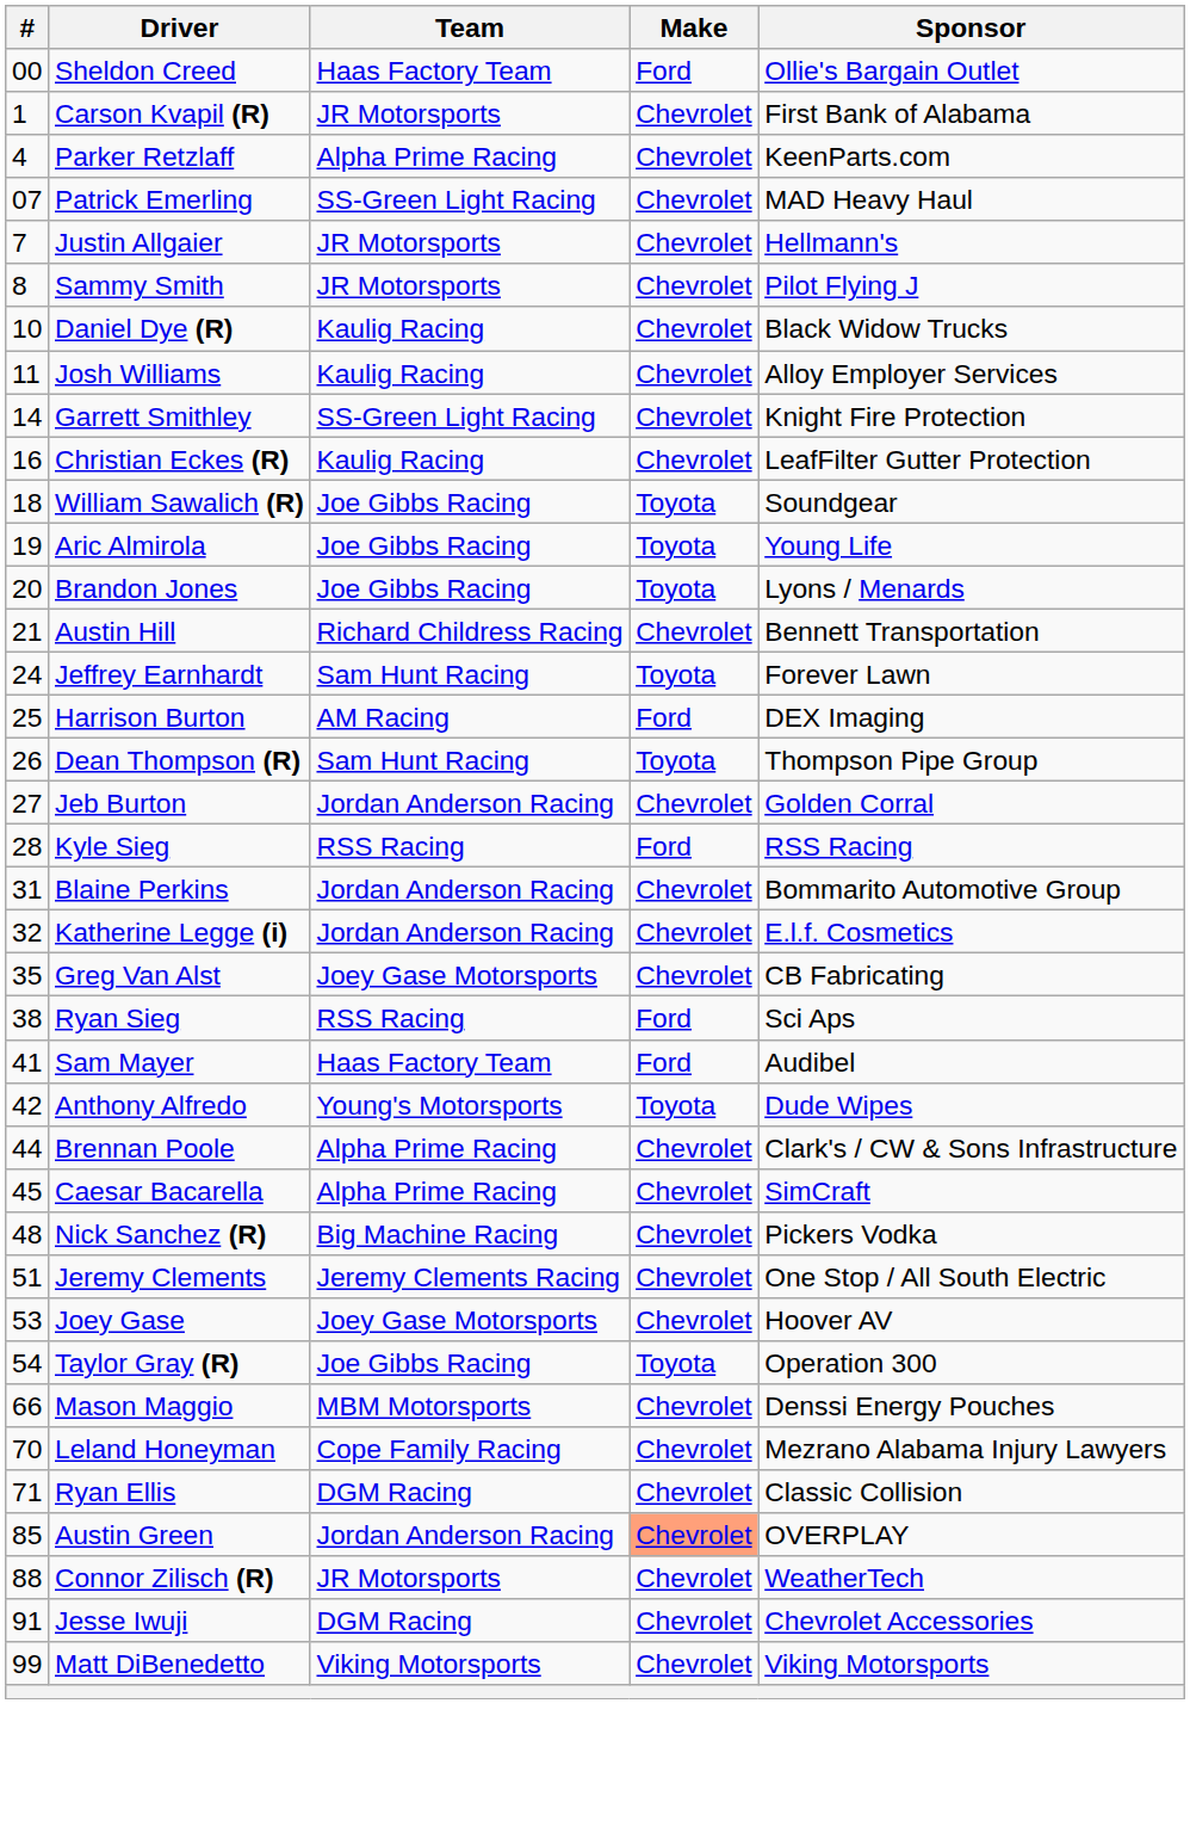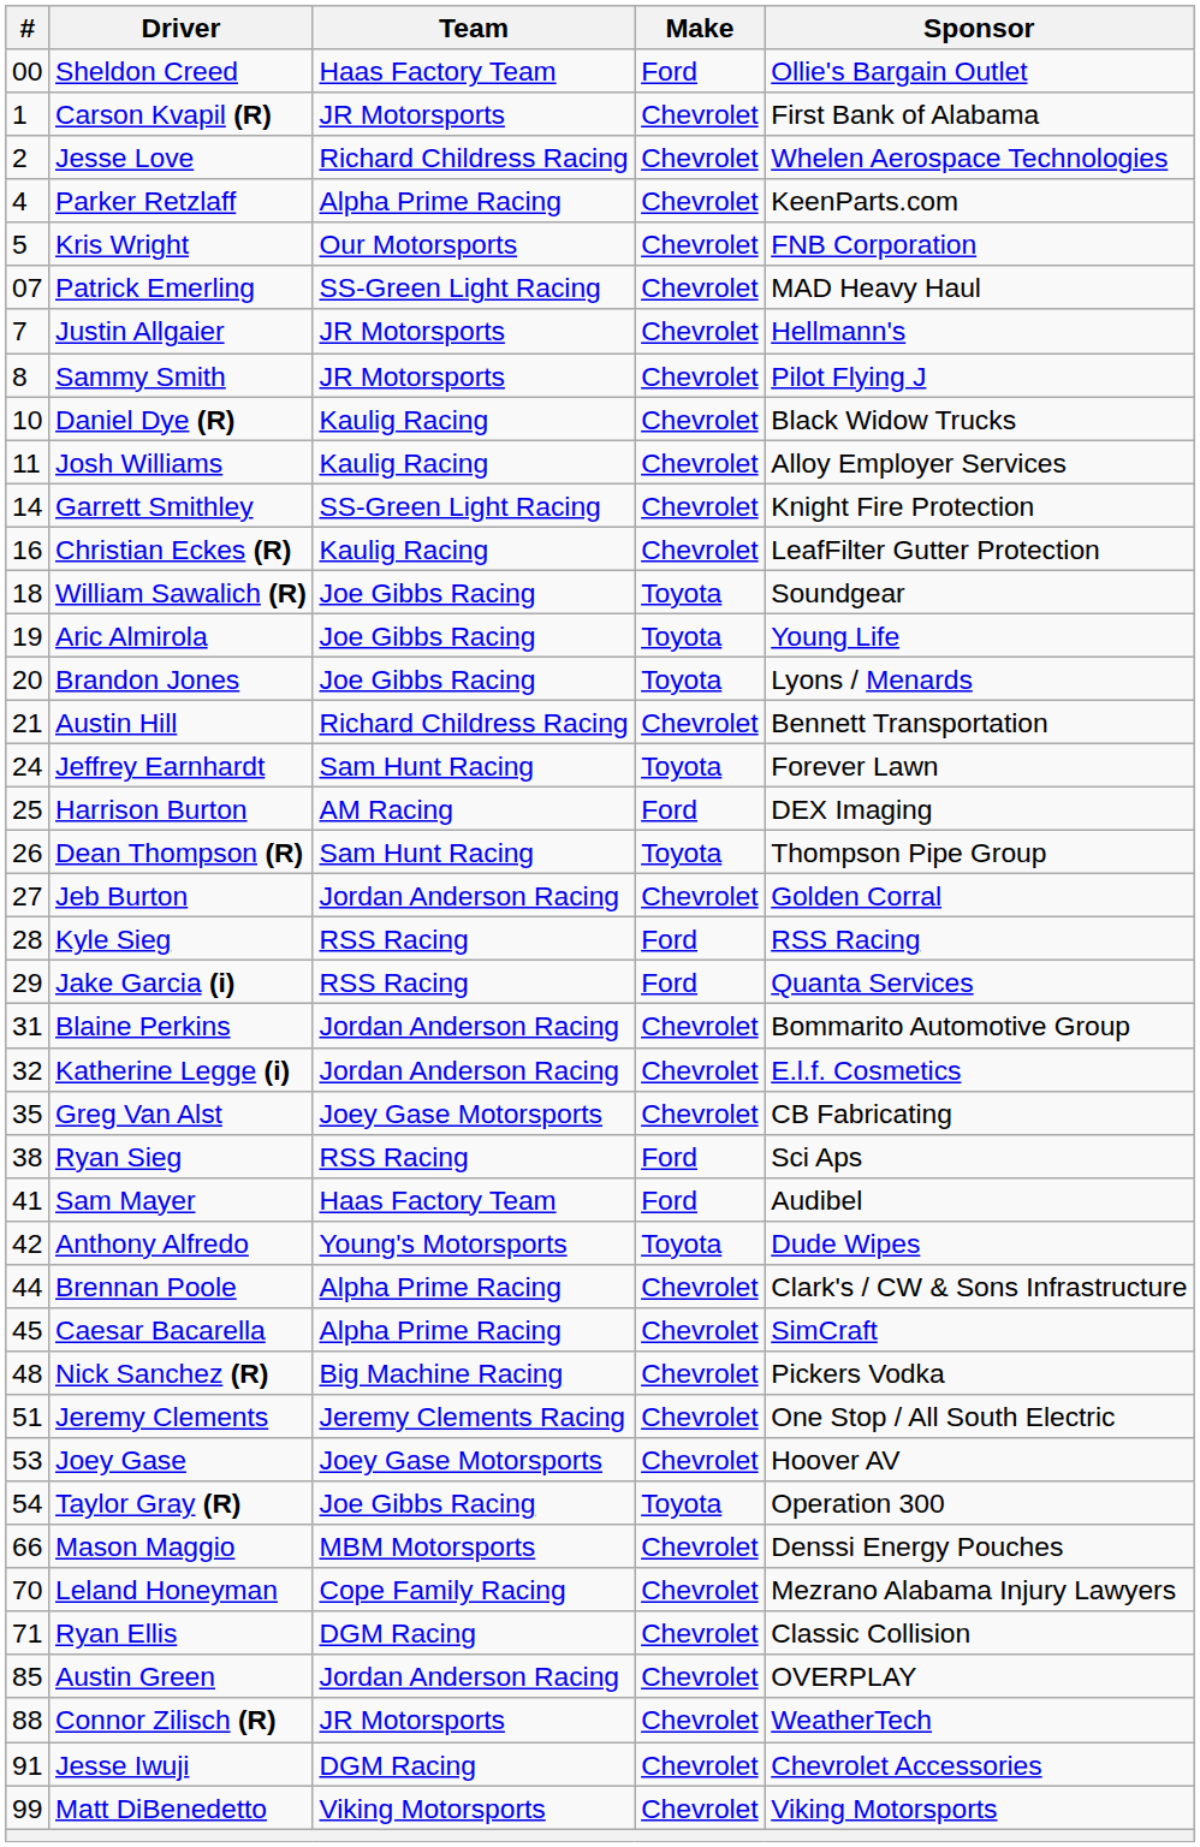 <table class="wikitable" style="font-size: 95%;">
 <tr>
 <th>#</th>
 <th>Driver</th>
 <th>Team</th>
 <th>Make</th>
 <th>Sponsor</th>
 </tr>
 <tr>
 <td>00</td>
 <td><a href='#'>Sheldon Creed</a></td>
 <td><a href='#'>Haas Factory Team</a></td>
 <td><a href='#'>Ford</a></td>
 <td><a href='#'>Ollie's Bargain Outlet</a></td>
 </tr>
 <tr>
 <td>1</td>
 <td><a href='#'>Carson Kvapil</a> <strong>(R)</strong></td>
 <td><a href='#'>JR Motorsports</a></td>
 <td><a href='#'>Chevrolet</a></td>
 <td>First Bank of Alabama</td>
 </tr>
 <tr>
+<td>2</td>
+<td><a href='#'>Jesse Love</a></td>
+<td nowrap><a href='#'>Richard Childress Racing</a></td>
+<td><a href='#'>Chevrolet</a></td>
+<td><a href='#'>Whelen Aerospace Technologies</a></td>
+</tr>
+<tr>
 <td>4</td>
 <td><a href='#'>Parker Retzlaff</a></td>
 <td><a href='#'>Alpha Prime Racing</a></td>
 <td><a href='#'>Chevrolet</a></td>
 <td>KeenParts.com</td>
+</tr>
+<tr>
+<td>5</td>
+<td><a href='#'>Kris Wright</a></td>
+<td><a href='#'>Our Motorsports</a></td>
+<td><a href='#'>Chevrolet</a></td>
+<td><a href='#'>FNB Corporation</a></td>
 </tr>
 <tr>
 <td>07</td>
 <td><a href='#'>Patrick Emerling</a></td>
 <td><a href='#'>SS-Green Light Racing</a></td>
 <td><a href='#'>Chevrolet</a></td>
 <td>MAD Heavy Haul</td>
 </tr>
 <tr>
 <td>7</td>
 <td><a href='#'>Justin Allgaier</a></td>
 <td><a href='#'>JR Motorsports</a></td>
 <td><a href='#'>Chevrolet</a></td>
 <td><a href='#'>Hellmann's</a></td>
 </tr>
 <tr>
 <td>8</td>
 <td><a href='#'>Sammy Smith</a></td>
 <td><a href='#'>JR Motorsports</a></td>
 <td><a href='#'>Chevrolet</a></td>
 <td><a href='#'>Pilot Flying J</a></td>
 </tr>
 <tr>
 <td>10</td>
 <td><a href='#'>Daniel Dye</a> <strong>(R)</strong></td>
 <td><a href='#'>Kaulig Racing</a></td>
 <td><a href='#'>Chevrolet</a></td>
 <td>Black Widow Trucks</td>
 </tr>
 <tr>
 <td>11</td>
 <td><a href='#'>Josh Williams</a></td>
 <td><a href='#'>Kaulig Racing</a></td>
 <td><a href='#'>Chevrolet</a></td>
 <td>Alloy Employer Services</td>
 </tr>
 <tr>
 <td>14</td>
 <td><a href='#'>Garrett Smithley</a></td>
 <td><a href='#'>SS-Green Light Racing</a></td>
 <td><a href='#'>Chevrolet</a></td>
 <td>Knight Fire Protection</td>
 </tr>
 <tr>
 <td>16</td>
 <td><a href='#'>Christian Eckes</a> <strong>(R)</strong></td>
 <td><a href='#'>Kaulig Racing</a></td>
 <td><a href='#'>Chevrolet</a></td>
 <td>LeafFilter Gutter Protection</td>
 </tr>
 <tr>
 <td>18</td>
 <td nowrap><a href='#'>William Sawalich</a> <strong>(R)</strong></td>
 <td><a href='#'>Joe Gibbs Racing</a></td>
 <td><a href='#'>Toyota</a></td>
 <td>Soundgear</td>
 </tr>
 <tr>
 <td>19</td>
 <td><a href='#'>Aric Almirola</a></td>
 <td><a href='#'>Joe Gibbs Racing</a></td>
 <td><a href='#'>Toyota</a></td>
 <td><a href='#'>Young Life</a></td>
 </tr>
 <tr>
 <td>20</td>
 <td><a href='#'>Brandon Jones</a></td>
 <td><a href='#'>Joe Gibbs Racing</a></td>
 <td><a href='#'>Toyota</a></td>
 <td>Lyons / <a href='#'>Menards</a></td>
 </tr>
 <tr>
 <td>21</td>
 <td><a href='#'>Austin Hill</a></td>
 <td><a href='#'>Richard Childress Racing</a></td>
 <td><a href='#'>Chevrolet</a></td>
 <td>Bennett Transportation</td>
 </tr>
 <tr>
 <td>24</td>
 <td><a href='#'>Jeffrey Earnhardt</a></td>
 <td><a href='#'>Sam Hunt Racing</a></td>
 <td><a href='#'>Toyota</a></td>
 <td>Forever Lawn</td>
 </tr>
 <tr>
 <td>25</td>
 <td><a href='#'>Harrison Burton</a></td>
 <td><a href='#'>AM Racing</a></td>
 <td><a href='#'>Ford</a></td>
 <td>DEX Imaging</td>
 </tr>
 <tr>
 <td>26</td>
 <td><a href='#'>Dean Thompson</a> <strong>(R)</strong></td>
 <td><a href='#'>Sam Hunt Racing</a></td>
 <td><a href='#'>Toyota</a></td>
 <td>Thompson Pipe Group</td>
 </tr>
 <tr>
 <td>27</td>
 <td><a href='#'>Jeb Burton</a></td>
 <td><a href='#'>Jordan Anderson Racing</a></td>
 <td><a href='#'>Chevrolet</a></td>
 <td><a href='#'>Golden Corral</a></td>
 </tr>
 <tr>
 <td>28</td>
 <td><a href='#'>Kyle Sieg</a></td>
 <td><a href='#'>RSS Racing</a></td>
 <td><a href='#'>Ford</a></td>
 <td><a href='#'>RSS Racing</a></td>
 </tr>
 <tr>
+<td>29</td>
+<td><a href='#'>Jake Garcia</a> <strong>(i)</strong></td>
+<td><a href='#'>RSS Racing</a></td>
+<td><a href='#'>Ford</a></td>
+<td><a href='#'>Quanta Services</a></td>
+</tr>
+<tr>
 <td>31</td>
 <td><a href='#'>Blaine Perkins</a></td>
 <td><a href='#'>Jordan Anderson Racing</a></td>
 <td><a href='#'>Chevrolet</a></td>
 <td>Bommarito Automotive Group</td>
 </tr>
 <tr>
 <td>32</td>
 <td><a href='#'>Katherine Legge</a> <strong>(i)</strong></td>
 <td><a href='#'>Jordan Anderson Racing</a></td>
 <td><a href='#'>Chevrolet</a></td>
 <td><a href='#'>E.l.f. Cosmetics</a></td>
 </tr>
 <tr>
 <td>35</td>
 <td><a href='#'>Greg Van Alst</a></td>
 <td><a href='#'>Joey Gase Motorsports</a></td>
 <td><a href='#'>Chevrolet</a></td>
 <td>CB Fabricating</td>
 </tr>
 <tr>
 <td>38</td>
 <td><a href='#'>Ryan Sieg</a></td>
 <td><a href='#'>RSS Racing</a></td>
 <td><a href='#'>Ford</a></td>
 <td>Sci Aps</td>
 </tr>
 <tr>
 <td>41</td>
 <td><a href='#'>Sam Mayer</a></td>
 <td><a href='#'>Haas Factory Team</a></td>
 <td><a href='#'>Ford</a></td>
 <td>Audibel</td>
 </tr>
 <tr>
 <td>42</td>
 <td><a href='#'>Anthony Alfredo</a></td>
 <td><a href='#'>Young's Motorsports</a></td>
 <td><a href='#'>Toyota</a></td>
 <td><a href='#'>Dude Wipes</a></td>
 </tr>
 <tr>
 <td>44</td>
 <td><a href='#'>Brennan Poole</a></td>
 <td><a href='#'>Alpha Prime Racing</a></td>
 <td><a href='#'>Chevrolet</a></td>
 <td>Clark's / CW & Sons Infrastructure</td>
 </tr>
 <tr>
 <td>45</td>
 <td><a href='#'>Caesar Bacarella</a></td>
 <td><a href='#'>Alpha Prime Racing</a></td>
 <td><a href='#'>Chevrolet</a></td>
 <td><a href='#'>SimCraft</a></td>
 </tr>
 <tr>
 <td>48</td>
 <td><a href='#'>Nick Sanchez</a> <strong>(R)</strong></td>
 <td><a href='#'>Big Machine Racing</a></td>
 <td><a href='#'>Chevrolet</a></td>
 <td nowrap>Pickers Vodka</td>
 </tr>
 <tr>
 <td>51</td>
 <td><a href='#'>Jeremy Clements</a></td>
 <td><a href='#'>Jeremy Clements Racing</a></td>
 <td><a href='#'>Chevrolet</a></td>
 <td>One Stop / All South Electric</td>
 </tr>
 <tr>
 <td>53</td>
 <td><a href='#'>Joey Gase</a></td>
 <td><a href='#'>Joey Gase Motorsports</a></td>
 <td><a href='#'>Chevrolet</a></td>
 <td>Hoover AV</td>
 </tr>
 <tr>
 <td>54</td>
 <td><a href='#'>Taylor Gray</a> <strong>(R)</strong></td>
 <td><a href='#'>Joe Gibbs Racing</a></td>
 <td><a href='#'>Toyota</a></td>
 <td>Operation 300</td>
 </tr>
 <tr>
 <td>66</td>
 <td><a href='#'>Mason Maggio</a></td>
 <td><a href='#'>MBM Motorsports</a></td>
 <td><a href='#'>Chevrolet</a></td>
 <td>Denssi Energy Pouches</td>
 </tr>
 <tr>
 <td>70</td>
 <td><a href='#'>Leland Honeyman</a></td>
 <td><a href='#'>Cope Family Racing</a></td>
 <td><a href='#'>Chevrolet</a></td>
 <td>Mezrano Alabama Injury Lawyers</td>
 </tr>
 <tr>
 <td>71</td>
 <td><a href='#'>Ryan Ellis</a></td>
 <td><a href='#'>DGM Racing</a></td>
 <td><a href='#'>Chevrolet</a></td>
 <td>Classic Collision</td>
 </tr>
 <tr>
 <td>85</td>
 <td><a href='#'>Austin Green</a></td>
 <td><a href='#'>Jordan Anderson Racing</a></td>
-<td style="background: lightsalmon;"><a href='#'>Chevrolet</a></td>
+<td><a href='#'>Chevrolet</a></td>
 <td>OVERPLAY</td>
 </tr>
 <tr>
 <td>88</td>
 <td><a href='#'>Connor Zilisch</a> <strong>(R)</strong></td>
 <td><a href='#'>JR Motorsports</a></td>
 <td><a href='#'>Chevrolet</a></td>
 <td><a href='#'>WeatherTech</a></td>
 </tr>
 <tr>
 <td>91</td>
 <td><a href='#'>Jesse Iwuji</a></td>
 <td><a href='#'>DGM Racing</a></td>
 <td><a href='#'>Chevrolet</a></td>
 <td><a href='#'>Chevrolet Accessories</a></td>
 </tr>
 <tr>
 <td>99</td>
 <td><a href='#'>Matt DiBenedetto</a></td>
 <td><a href='#'>Viking Motorsports</a></td>
 <td><a href='#'>Chevrolet</a></td>
 <td><a href='#'>Viking Motorsports</a></td>
 </tr>
 <tr>
 <th colspan="5"></th>
 </tr>
 </table>
